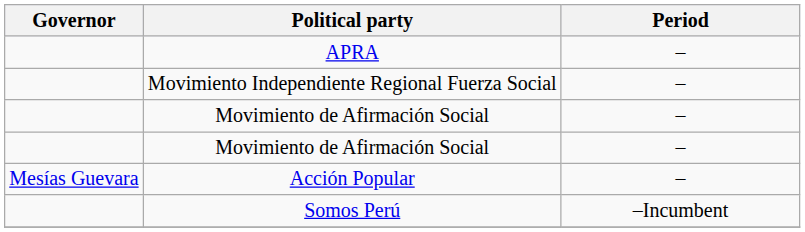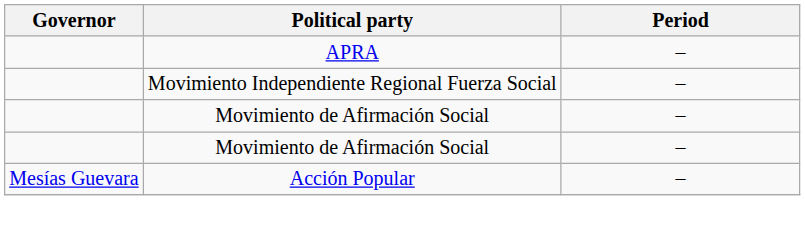 <table class=wikitable>
 <tr style="text-align:center; background:#e6e9ff;">
 <th>Governor</th>
 <th>Political party</th>
 <th width=30%>Period<br></th>
 </tr>
 <tr>
 <td align="center"></td>
 <td align="center"><a href='#'>APRA</a></td>
 <td align="center">–<br></td>
 </tr>
 <tr>
 <td align="center"></td>
 <td align="center">Movimiento Independiente Regional Fuerza Social</td>
 <td align="center">–<br></td>
 </tr>
 <tr>
 <td align="center"></td>
 <td align="center">Movimiento de Afirmación Social</td>
 <td align="center">–<br></td>
 </tr>
 <tr>
 <td align="center"></td>
 <td align="center">Movimiento de Afirmación Social</td>
 <td align="center">–<br></td>
 </tr>
 <tr>
 <td align="center"><a href='#'>Mesías Guevara</a></td>
 <td align="center"><a href='#'>Acción Popular</a></td>
 <td align="center">–<br></td>
 </tr>
 <tr>
-<td align="center"></td>
-<td align="center"><a href='#'>Somos Perú</a></td>
-<td align="center">–Incumbent<br></td>
-</tr>
-<tr>
 </tr>
 </table>
